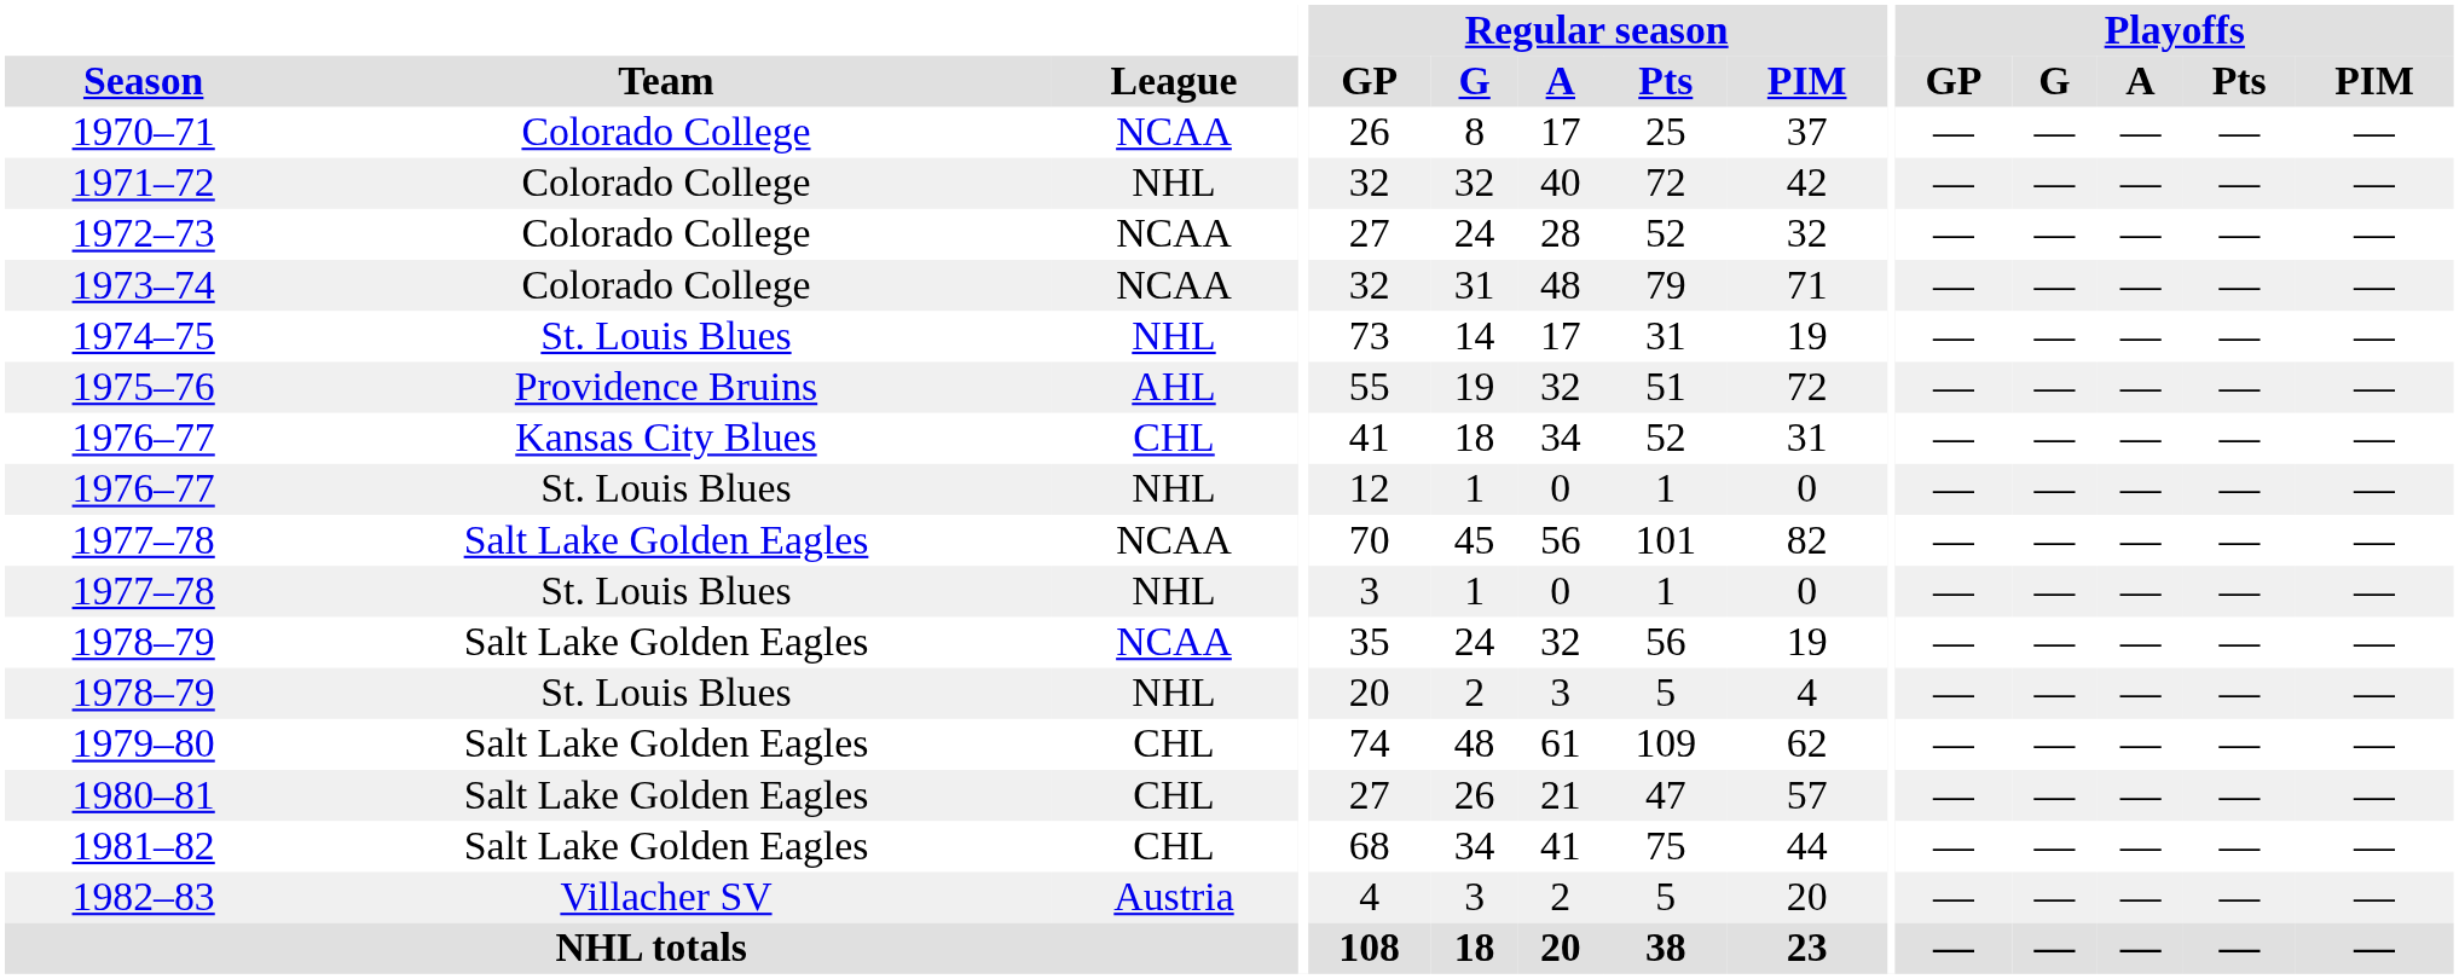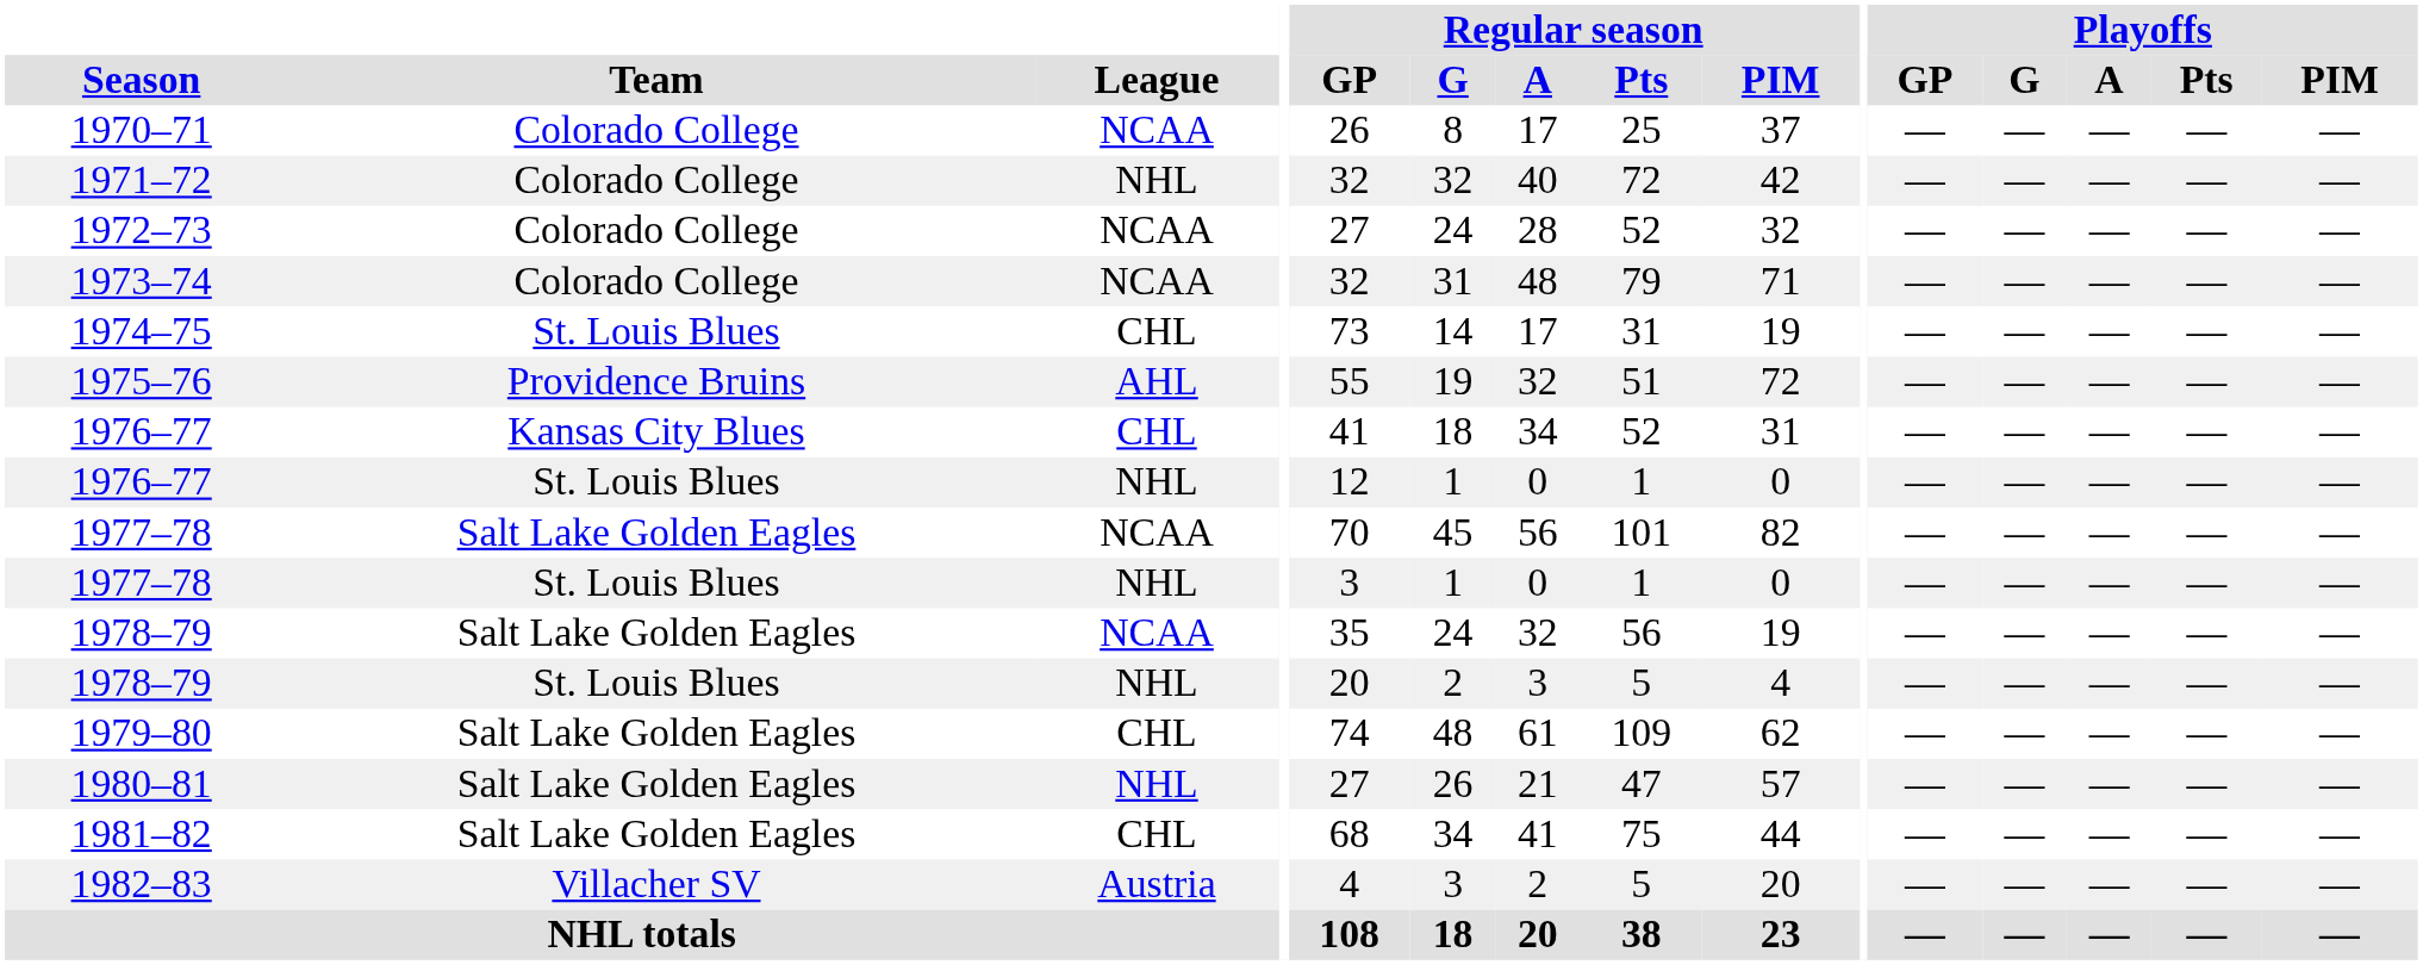 <table border="0" cellpadding="1" cellspacing="0" style="text-align:center; width:60em">
 <tr bgcolor="#e0e0e0">
 <th colspan="3" bgcolor="#ffffff"></th>
 <th rowspan="99" bgcolor="#ffffff"></th>
 <th colspan="5"><a href='#'>Regular season</a></th>
 <th rowspan="99" bgcolor="#ffffff"></th>
 <th colspan="5"><a href='#'>Playoffs</a></th>
 </tr>
 <tr bgcolor="#e0e0e0">
 <th><a href='#'>Season</a></th>
 <th>Team</th>
 <th>League</th>
 <th>GP</th>
 <th><a href='#'>G</a></th>
 <th><a href='#'>A</a></th>
 <th><a href='#'>Pts</a></th>
 <th><a href='#'>PIM</a></th>
 <th>GP</th>
 <th>G</th>
 <th>A</th>
 <th>Pts</th>
 <th>PIM</th>
 </tr>
 <tr>
 <td><a href='#'>1970–71</a></td>
 <td><a href='#'>Colorado College</a></td>
 <td><a href='#'>NCAA</a></td>
 <td>26</td>
 <td>8</td>
 <td>17</td>
 <td>25</td>
 <td>37</td>
 <td>—</td>
 <td>—</td>
 <td>—</td>
 <td>—</td>
 <td>—</td>
 </tr>
 <tr bgcolor="#f0f0f0">
 <td><a href='#'>1971–72</a></td>
 <td>Colorado College</td>
 <td>NHL</td>
 <td>32</td>
 <td>32</td>
 <td>40</td>
 <td>72</td>
 <td>42</td>
 <td>—</td>
 <td>—</td>
 <td>—</td>
 <td>—</td>
 <td>—</td>
 </tr>
 <tr>
 <td><a href='#'>1972–73</a></td>
 <td>Colorado College</td>
 <td>NCAA</td>
 <td>27</td>
 <td>24</td>
 <td>28</td>
 <td>52</td>
 <td>32</td>
 <td>—</td>
 <td>—</td>
 <td>—</td>
 <td>—</td>
 <td>—</td>
 </tr>
 <tr bgcolor="#f0f0f0">
 <td><a href='#'>1973–74</a></td>
 <td>Colorado College</td>
 <td>NCAA</td>
 <td>32</td>
 <td>31</td>
 <td>48</td>
 <td>79</td>
 <td>71</td>
 <td>—</td>
 <td>—</td>
 <td>—</td>
 <td>—</td>
 <td>—</td>
 </tr>
 <tr>
 <td><a href='#'>1974–75</a></td>
 <td><a href='#'>St. Louis Blues</a></td>
-<td><a href='#'>NHL</a></td>
+<td>CHL</td>
 <td>73</td>
 <td>14</td>
 <td>17</td>
 <td>31</td>
 <td>19</td>
 <td>—</td>
 <td>—</td>
 <td>—</td>
 <td>—</td>
 <td>—</td>
 </tr>
 <tr bgcolor="#f0f0f0">
 <td><a href='#'>1975–76</a></td>
 <td><a href='#'>Providence Bruins</a></td>
 <td><a href='#'>AHL</a></td>
 <td>55</td>
 <td>19</td>
 <td>32</td>
 <td>51</td>
 <td>72</td>
 <td>—</td>
 <td>—</td>
 <td>—</td>
 <td>—</td>
 <td>—</td>
 </tr>
 <tr>
 <td><a href='#'>1976–77</a></td>
 <td><a href='#'>Kansas City Blues</a></td>
 <td><a href='#'>CHL</a></td>
 <td>41</td>
 <td>18</td>
 <td>34</td>
 <td>52</td>
 <td>31</td>
 <td>—</td>
 <td>—</td>
 <td>—</td>
 <td>—</td>
 <td>—</td>
 </tr>
 <tr bgcolor="#f0f0f0">
 <td><a href='#'>1976–77</a></td>
 <td>St. Louis Blues</td>
 <td>NHL</td>
 <td>12</td>
 <td>1</td>
 <td>0</td>
 <td>1</td>
 <td>0</td>
 <td>—</td>
 <td>—</td>
 <td>—</td>
 <td>—</td>
 <td>—</td>
 </tr>
 <tr>
 <td><a href='#'>1977–78</a></td>
 <td><a href='#'>Salt Lake Golden Eagles</a></td>
 <td>NCAA</td>
 <td>70</td>
 <td>45</td>
 <td>56</td>
 <td>101</td>
 <td>82</td>
 <td>—</td>
 <td>—</td>
 <td>—</td>
 <td>—</td>
 <td>—</td>
 </tr>
 <tr bgcolor="#f0f0f0">
 <td><a href='#'>1977–78</a></td>
 <td>St. Louis Blues</td>
 <td>NHL</td>
 <td>3</td>
 <td>1</td>
 <td>0</td>
 <td>1</td>
 <td>0</td>
 <td>—</td>
 <td>—</td>
 <td>—</td>
 <td>—</td>
 <td>—</td>
 </tr>
 <tr>
 <td><a href='#'>1978–79</a></td>
 <td>Salt Lake Golden Eagles</td>
 <td><a href='#'>NCAA</a></td>
 <td>35</td>
 <td>24</td>
 <td>32</td>
 <td>56</td>
 <td>19</td>
 <td>—</td>
 <td>—</td>
 <td>—</td>
 <td>—</td>
 <td>—</td>
 </tr>
 <tr bgcolor="#f0f0f0">
 <td><a href='#'>1978–79</a></td>
 <td>St. Louis Blues</td>
 <td>NHL</td>
 <td>20</td>
 <td>2</td>
 <td>3</td>
 <td>5</td>
 <td>4</td>
 <td>—</td>
 <td>—</td>
 <td>—</td>
 <td>—</td>
 <td>—</td>
 </tr>
 <tr>
 <td><a href='#'>1979–80</a></td>
 <td>Salt Lake Golden Eagles</td>
 <td>CHL</td>
 <td>74</td>
 <td>48</td>
 <td>61</td>
 <td>109</td>
 <td>62</td>
 <td>—</td>
 <td>—</td>
 <td>—</td>
 <td>—</td>
 <td>—</td>
 </tr>
 <tr bgcolor="#f0f0f0">
 <td><a href='#'>1980–81</a></td>
 <td>Salt Lake Golden Eagles</td>
-<td>CHL</td>
+<td><a href='#'>NHL</a></td>
 <td>27</td>
 <td>26</td>
 <td>21</td>
 <td>47</td>
 <td>57</td>
 <td>—</td>
 <td>—</td>
 <td>—</td>
 <td>—</td>
 <td>—</td>
 </tr>
 <tr>
 <td><a href='#'>1981–82</a></td>
 <td>Salt Lake Golden Eagles</td>
 <td>CHL</td>
 <td>68</td>
 <td>34</td>
 <td>41</td>
 <td>75</td>
 <td>44</td>
 <td>—</td>
 <td>—</td>
 <td>—</td>
 <td>—</td>
 <td>—</td>
 </tr>
 <tr bgcolor="#f0f0f0">
 <td><a href='#'>1982–83</a></td>
 <td><a href='#'>Villacher SV</a></td>
 <td><a href='#'>Austria</a></td>
 <td>4</td>
 <td>3</td>
 <td>2</td>
 <td>5</td>
 <td>20</td>
 <td>—</td>
 <td>—</td>
 <td>—</td>
 <td>—</td>
 <td>—</td>
 </tr>
 <tr>
 </tr>
 <tr ALIGN="center" bgcolor="#e0e0e0">
 <th colspan="3">NHL totals</th>
 <th ALIGN="center">108</th>
 <th ALIGN="center">18</th>
 <th ALIGN="center">20</th>
 <th ALIGN="center">38</th>
 <th ALIGN="center">23</th>
 <th ALIGN="center">—</th>
 <th ALIGN="center">—</th>
 <th ALIGN="center">—</th>
 <th ALIGN="center">—</th>
 <th ALIGN="center">—</th>
 </tr>
 </table>
